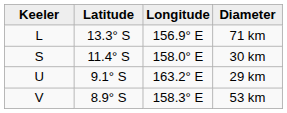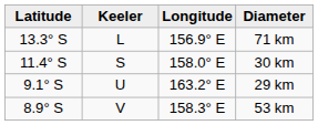 <table class="wikitable">
 <tr>
+<th width="25%" style="background:#eeeeee;">Latitude</th>
 <th width="25%" style="background:#eeeeee;">Keeler</th>
-<th width="25%" style="background:#eeeeee;">Latitude</th>
 <th width="25%" style="background:#eeeeee;">Longitude</th>
 <th width="25%" style="background:#eeeeee;">Diameter</th>
 </tr>
 <tr>
+<td align="center">13.3° S</td>
 <td align="center">L</td>
-<td align="center">13.3° S</td>
 <td align="center">156.9° E</td>
 <td align="center">71 km</td>
 </tr>
 <tr>
+<td align="center">11.4° S</td>
 <td align="center">S</td>
-<td align="center">11.4° S</td>
 <td align="center">158.0° E</td>
 <td align="center">30 km</td>
 </tr>
 <tr>
+<td align="center">9.1° S</td>
 <td align="center">U</td>
-<td align="center">9.1° S</td>
 <td align="center">163.2° E</td>
 <td align="center">29 km</td>
 </tr>
 <tr>
+<td align="center">8.9° S</td>
 <td align="center">V</td>
-<td align="center">8.9° S</td>
 <td align="center">158.3° E</td>
 <td align="center">53 km</td>
 </tr>
 </table>
